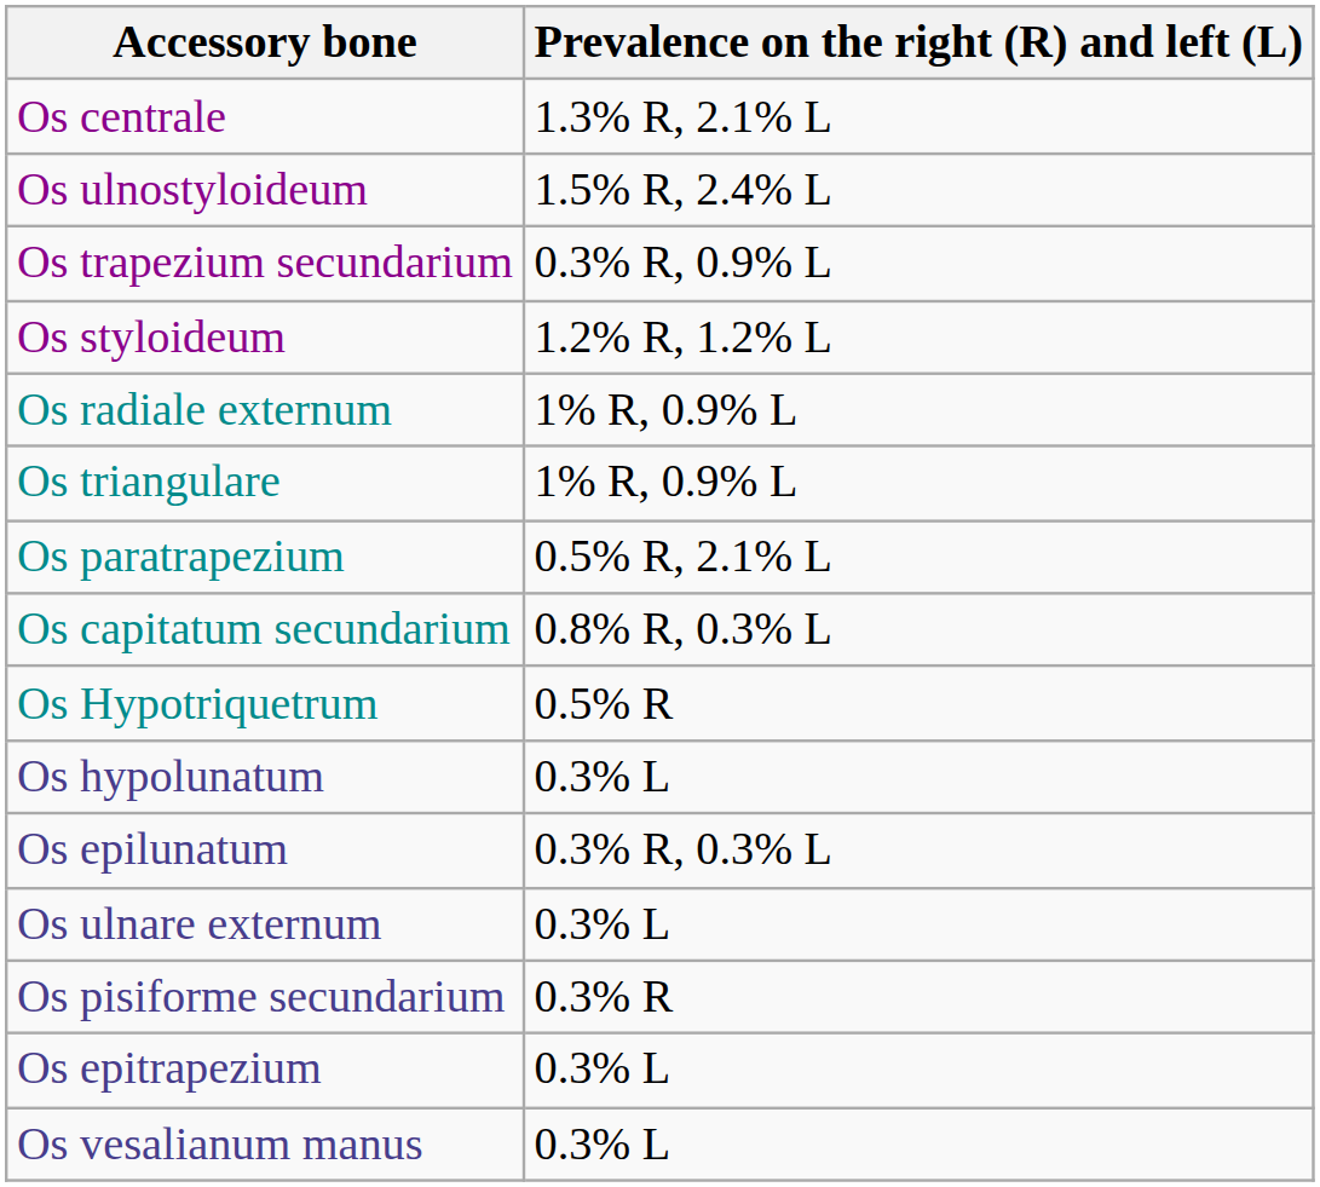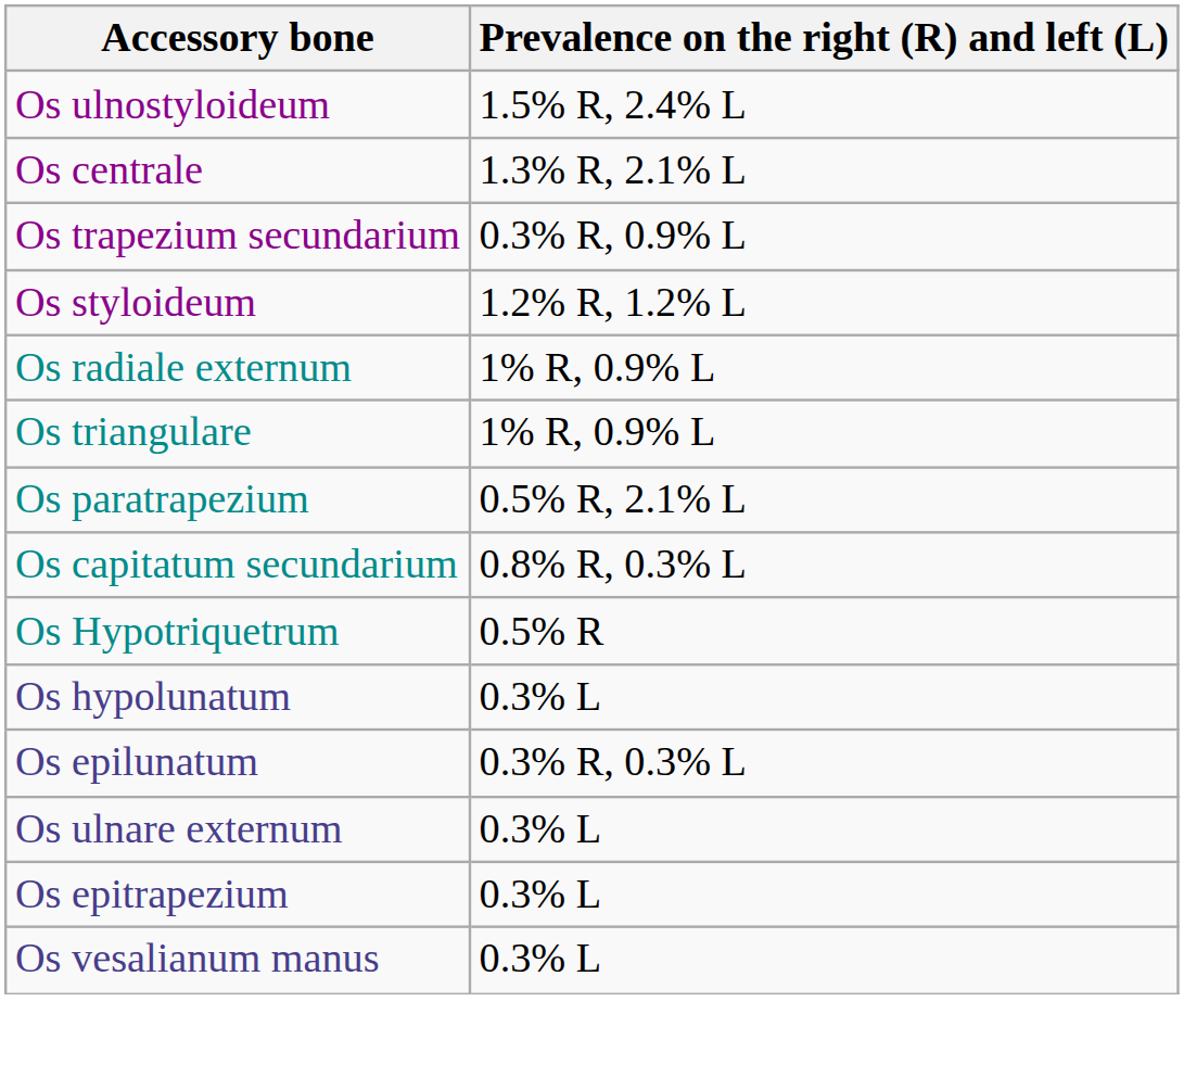 <table class="wikitable">
 <tr>
 <th>Accessory bone</th>
 <th>Prevalence on the right (R) and left (L)</th>
 </tr>
 <tr>
+<td style="color:DarkMagenta;">Os ulnostyloideum</td>
+<td>1.5% R, 2.4% L</td>
+</tr>
+<tr>
 <td style="color:DarkMagenta;">Os centrale</td>
 <td>1.3% R, 2.1% L</td>
-</tr>
-<tr>
-<td style="color:DarkMagenta;">Os ulnostyloideum</td>
-<td>1.5% R, 2.4% L</td>
 </tr>
 <tr>
 <td style="color:DarkMagenta;">Os trapezium secundarium</td>
 <td>0.3% R, 0.9% L</td>
 </tr>
 <tr>
 <td style="color:DarkMagenta;">Os styloideum</td>
 <td>1.2% R, 1.2% L</td>
 </tr>
 <tr>
 <td style="color:DarkCyan;">Os radiale externum</td>
 <td>1% R, 0.9% L</td>
 </tr>
 <tr>
 <td style="color:DarkCyan;">Os triangulare</td>
 <td>1% R, 0.9% L</td>
 </tr>
 <tr>
 <td style="color:DarkCyan;">Os paratrapezium</td>
 <td>0.5% R, 2.1% L</td>
 </tr>
 <tr>
 <td style="color:DarkCyan;">Os capitatum secundarium</td>
 <td>0.8% R, 0.3% L</td>
 </tr>
 <tr>
 <td style="color:DarkCyan;">Os Hypotriquetrum</td>
 <td>0.5% R</td>
 </tr>
 <tr>
 <td style="color:DarkSlateBlue;">Os hypolunatum</td>
 <td>0.3% L</td>
 </tr>
 <tr>
 <td style="color:DarkSlateBlue;">Os epilunatum</td>
 <td>0.3% R, 0.3% L</td>
 </tr>
 <tr>
 <td style="color:DarkSlateBlue;">Os ulnare externum</td>
 <td>0.3% L</td>
 </tr>
 <tr>
-<td style="color:DarkSlateBlue;">Os pisiforme secundarium</td>
-<td>0.3% R</td>
-</tr>
-<tr>
 <td style="color:DarkSlateBlue;">Os epitrapezium</td>
 <td>0.3% L</td>
 </tr>
 <tr>
 <td style="color:DarkSlateBlue;">Os vesalianum manus</td>
 <td>0.3% L</td>
 </tr>
 </table>
